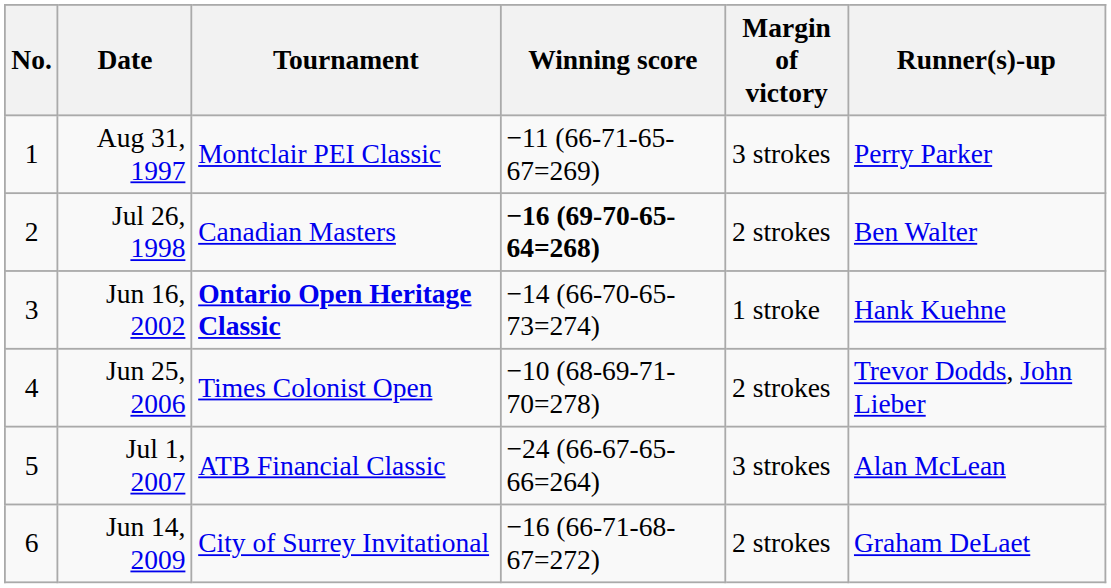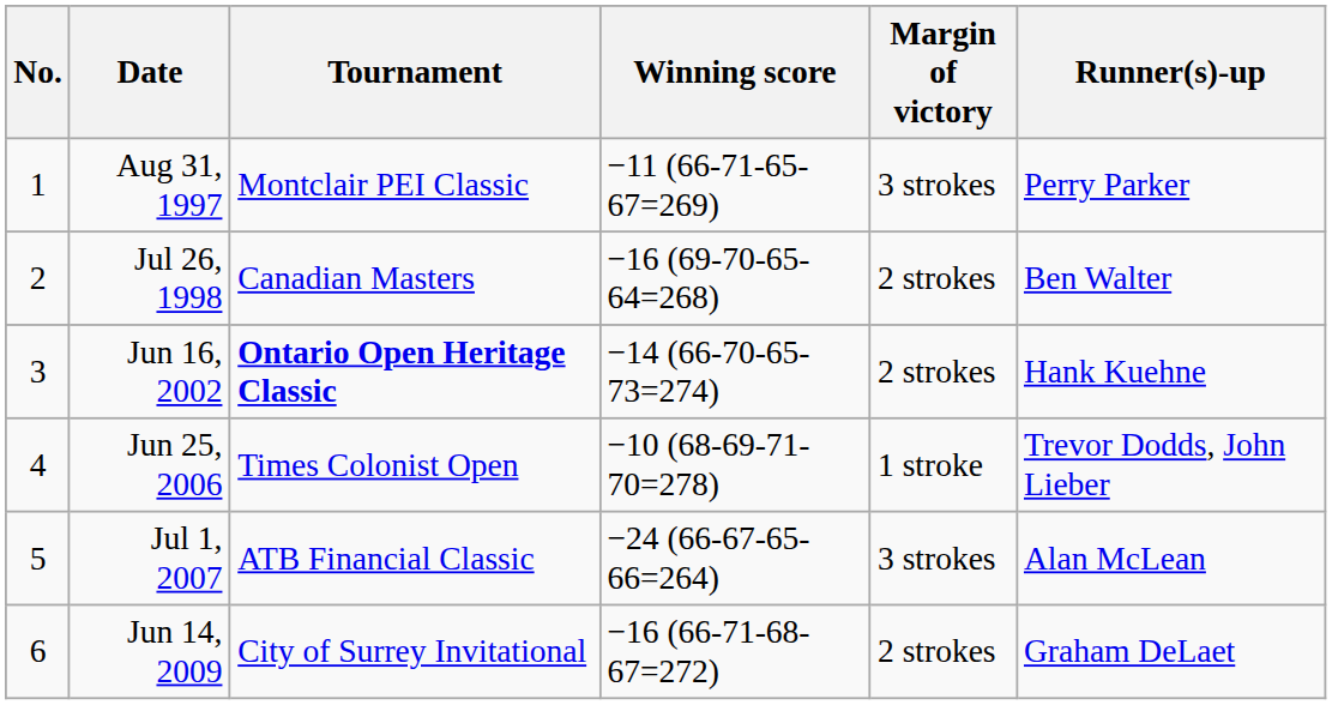 <table class="wikitable" style="font-size:95%;">
 <tr>
 <th>No.</th>
 <th>Date</th>
 <th>Tournament</th>
 <th>Winning score</th>
 <th>Margin of<br>victory</th>
 <th>Runner(s)-up</th>
 </tr>
 <tr>
 <td align=center>1</td>
 <td align=right>Aug 31, <a href='#'>1997</a></td>
 <td><a href='#'>Montclair PEI Classic</a></td>
 <td>−11 (66-71-65-67=269)</td>
 <td>3 strokes</td>
 <td> <a href='#'>Perry Parker</a></td>
 </tr>
 <tr>
 <td align=center>2</td>
 <td align=right>Jul 26, <a href='#'>1998</a></td>
 <td><a href='#'>Canadian Masters</a></td>
-<td><strong>−16 (69-70-65-64=268)</strong></td>
+<td>−16 (69-70-65-64=268)</td>
 <td>2 strokes</td>
 <td> <a href='#'>Ben Walter</a></td>
 </tr>
 <tr>
 <td align=center>3</td>
 <td align=right>Jun 16, <a href='#'>2002</a></td>
 <td><strong><a href='#'>Ontario Open Heritage Classic</a></strong></td>
 <td>−14 (66-70-65-73=274)</td>
-<td>1 stroke</td>
+<td>2 strokes</td>
 <td> <a href='#'>Hank Kuehne</a></td>
 </tr>
 <tr>
 <td align=center>4</td>
 <td align=right>Jun 25, <a href='#'>2006</a></td>
 <td><a href='#'>Times Colonist Open</a></td>
 <td>−10 (68-69-71-70=278)</td>
-<td>2 strokes</td>
+<td>1 stroke</td>
 <td> <a href='#'>Trevor Dodds</a>,  <a href='#'>John Lieber</a></td>
 </tr>
 <tr>
 <td align=center>5</td>
 <td align=right>Jul 1, <a href='#'>2007</a></td>
 <td><a href='#'>ATB Financial Classic</a></td>
 <td>−24 (66-67-65-66=264)</td>
 <td>3 strokes</td>
 <td> <a href='#'>Alan McLean</a></td>
 </tr>
 <tr>
 <td align=center>6</td>
 <td align=right>Jun 14, <a href='#'>2009</a></td>
 <td><a href='#'>City of Surrey Invitational</a></td>
 <td>−16 (66-71-68-67=272)</td>
 <td>2 strokes</td>
 <td> <a href='#'>Graham DeLaet</a></td>
 </tr>
 </table>
